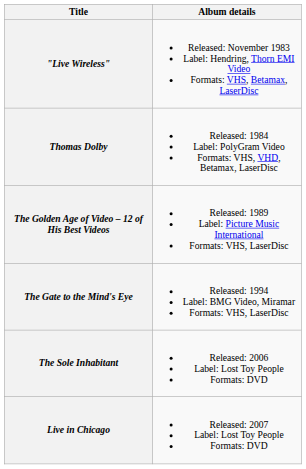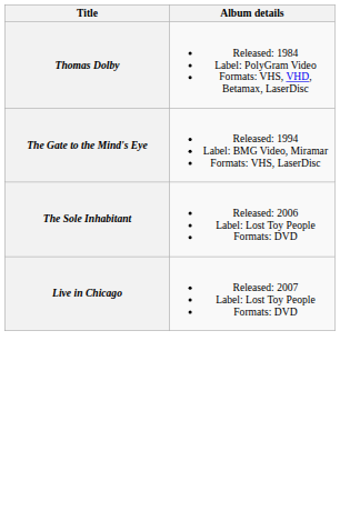 <table class="wikitable plainrowheaders" style="text-align:center;">
 <tr>
 <th scope="col" style="width:15em;">Title</th>
 <th scope="col" style="width:15em;">Album details</th>
 </tr>
 <tr>
-<th scope="row"><em>"Live Wireless"</em></th>
-<td><br><ul><li>Released: November 1983</li><li>Label: Hendring, <a href='#'>Thorn EMI Video</a></li><li>Formats: <a href='#'>VHS</a>, <a href='#'>Betamax</a>, <a href='#'>LaserDisc</a></li></ul></td>
-</tr>
-<tr>
 <th scope="row"><em>Thomas Dolby</em></th>
 <td><br><ul><li>Released: 1984</li><li>Label: PolyGram Video</li><li>Formats: VHS, <a href='#'>VHD</a>, Betamax, LaserDisc</li></ul></td>
-</tr>
-<tr>
-<th scope="row"><em>The Golden Age of Video – 12 of His Best Videos</em></th>
-<td><br><ul><li>Released: 1989</li><li>Label: <a href='#'>Picture Music International</a></li><li>Formats: VHS, LaserDisc</li></ul></td>
 </tr>
 <tr>
 <th scope="row"><em>The Gate to the Mind's Eye</em></th>
 <td><br><ul><li>Released: 1994</li><li>Label: BMG Video, Miramar</li><li>Formats: VHS, LaserDisc</li></ul></td>
 </tr>
 <tr>
 <th scope="row"><em>The Sole Inhabitant</em></th>
 <td><br><ul><li>Released: 2006</li><li>Label: Lost Toy People</li><li>Formats: DVD</li></ul></td>
 </tr>
 <tr>
 <th scope="row"><em>Live in Chicago</em></th>
 <td><br><ul><li>Released: 2007</li><li>Label: Lost Toy People</li><li>Formats: DVD</li></ul></td>
 </tr>
 </table>
